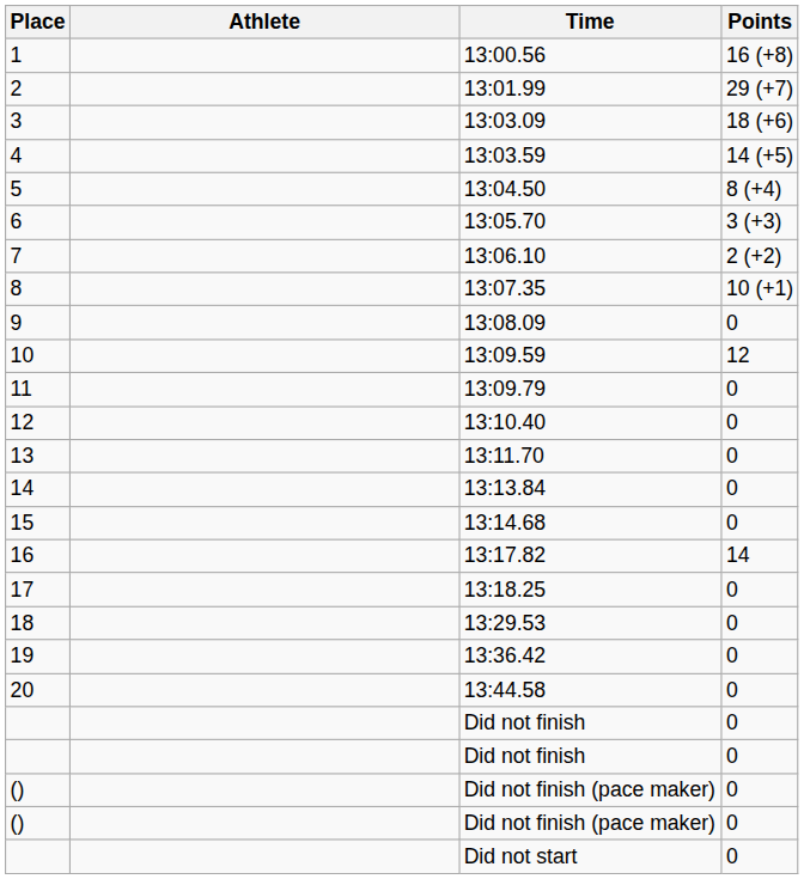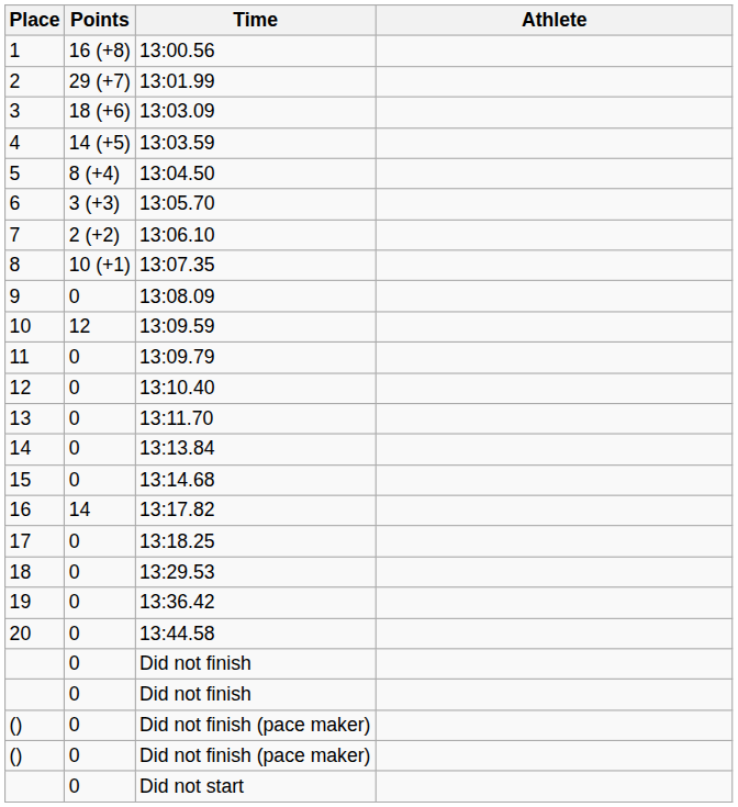 <table class="wikitable sortable">
 <tr>
 <th>Place</th>
+<th>Points</th>
+<th style="width:12em">Time</th>
 <th style="width:18em">Athlete</th>
-<th style="width:12em">Time</th>
-<th>Points</th>
 </tr>
 <tr>
 <td>1</td>
+<td>16 (+8)</td>
+<td>13:00.56</td>
 <td></td>
-<td>13:00.56</td>
-<td>16 (+8)</td>
 </tr>
 <tr>
 <td>2</td>
+<td>29 (+7)</td>
+<td>13:01.99</td>
 <td></td>
-<td>13:01.99</td>
-<td>29 (+7)</td>
 </tr>
 <tr>
 <td>3</td>
+<td>18 (+6)</td>
+<td>13:03.09</td>
 <td></td>
-<td>13:03.09</td>
-<td>18 (+6)</td>
 </tr>
 <tr>
 <td>4</td>
+<td>14 (+5)</td>
+<td>13:03.59</td>
 <td></td>
-<td>13:03.59</td>
-<td>14 (+5)</td>
 </tr>
 <tr>
 <td>5</td>
+<td>8 (+4)</td>
+<td>13:04.50</td>
 <td></td>
-<td>13:04.50</td>
-<td>8 (+4)</td>
 </tr>
 <tr>
 <td>6</td>
+<td>3 (+3)</td>
+<td>13:05.70</td>
 <td></td>
-<td>13:05.70</td>
-<td>3 (+3)</td>
 </tr>
 <tr>
 <td>7</td>
+<td>2 (+2)</td>
+<td>13:06.10</td>
 <td></td>
-<td>13:06.10</td>
-<td>2 (+2)</td>
 </tr>
 <tr>
 <td>8</td>
+<td>10 (+1)</td>
+<td>13:07.35</td>
 <td></td>
-<td>13:07.35</td>
-<td>10 (+1)</td>
 </tr>
 <tr>
 <td>9</td>
+<td>0</td>
+<td>13:08.09</td>
 <td></td>
-<td>13:08.09</td>
-<td>0</td>
 </tr>
 <tr>
 <td>10</td>
+<td>12</td>
+<td>13:09.59</td>
 <td></td>
-<td>13:09.59</td>
-<td>12</td>
 </tr>
 <tr>
 <td>11</td>
+<td>0</td>
+<td>13:09.79</td>
 <td></td>
-<td>13:09.79</td>
-<td>0</td>
 </tr>
 <tr>
 <td>12</td>
+<td>0</td>
+<td>13:10.40 </td>
 <td></td>
-<td>13:10.40 </td>
-<td>0</td>
 </tr>
 <tr>
 <td>13</td>
+<td>0</td>
+<td>13:11.70</td>
 <td></td>
-<td>13:11.70</td>
-<td>0</td>
 </tr>
 <tr>
 <td>14</td>
+<td>0</td>
+<td>13:13.84 </td>
 <td></td>
-<td>13:13.84 </td>
-<td>0</td>
 </tr>
 <tr>
 <td>15</td>
+<td>0</td>
+<td>13:14.68</td>
 <td></td>
-<td>13:14.68</td>
-<td>0</td>
 </tr>
 <tr>
 <td>16</td>
+<td>14</td>
+<td>13:17.82</td>
 <td></td>
-<td>13:17.82</td>
-<td>14</td>
 </tr>
 <tr>
 <td>17</td>
+<td>0</td>
+<td>13:18.25</td>
 <td></td>
-<td>13:18.25</td>
-<td>0</td>
 </tr>
 <tr>
 <td>18</td>
+<td>0</td>
+<td>13:29.53</td>
 <td></td>
-<td>13:29.53</td>
-<td>0</td>
 </tr>
 <tr>
 <td>19</td>
+<td>0</td>
+<td>13:36.42</td>
 <td></td>
-<td>13:36.42</td>
-<td>0</td>
 </tr>
 <tr>
 <td>20</td>
+<td>0</td>
+<td>13:44.58</td>
 <td></td>
-<td>13:44.58</td>
-<td>0</td>
 </tr>
 <tr>
 <td data-sort-value=21></td>
+<td>0</td>
+<td>Did not finish</td>
 <td></td>
-<td>Did not finish</td>
-<td>0</td>
 </tr>
 <tr>
 <td data-sort-value=21></td>
+<td>0</td>
+<td>Did not finish</td>
 <td></td>
-<td>Did not finish</td>
-<td>0</td>
 </tr>
 <tr>
 <td data-sort-value=23> ()</td>
+<td>0</td>
+<td>Did not finish (pace maker)</td>
 <td></td>
-<td>Did not finish (pace maker)</td>
-<td>0</td>
 </tr>
 <tr>
 <td data-sort-value=23> ()</td>
+<td>0</td>
+<td>Did not finish (pace maker)</td>
 <td></td>
-<td>Did not finish (pace maker)</td>
-<td>0</td>
 </tr>
 <tr>
 <td data-sort-value=25></td>
+<td>0</td>
+<td>Did not start</td>
 <td></td>
-<td>Did not start</td>
-<td>0</td>
 </tr>
 </table>
